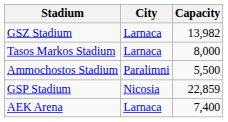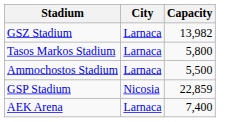 <table class="wikitable">
 <tr>
 <th>Stadium</th>
 <th>City</th>
 <th>Capacity</th>
 </tr>
 <tr>
 <td><a href='#'>GSZ Stadium</a></td>
 <td><a href='#'>Larnaca</a></td>
 <td align=right>13,982</td>
 </tr>
 <tr>
 <td><a href='#'>Tasos Markos Stadium</a></td>
 <td><a href='#'>Larnaca</a></td>
-<td align=right>8,000</td>
+<td align=right>5,800</td>
 </tr>
 <tr>
 <td><a href='#'>Ammochostos Stadium</a></td>
-<td><a href='#'>Paralimni</a></td>
+<td><a href='#'>Larnaca</a></td>
 <td align=right>5,500</td>
 </tr>
 <tr>
 <td><a href='#'>GSP Stadium</a></td>
 <td><a href='#'>Nicosia</a></td>
 <td align=right>22,859</td>
 </tr>
 <tr>
 <td><a href='#'>AEK Arena</a></td>
 <td><a href='#'>Larnaca</a></td>
 <td align=right>7,400</td>
 </tr>
 </table>
